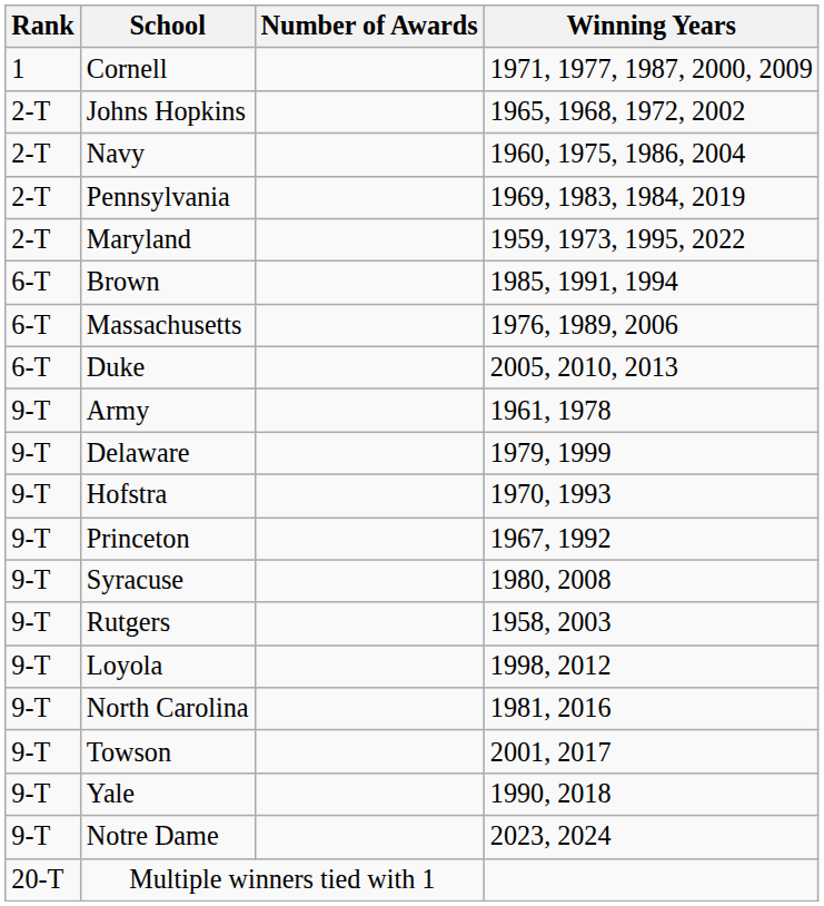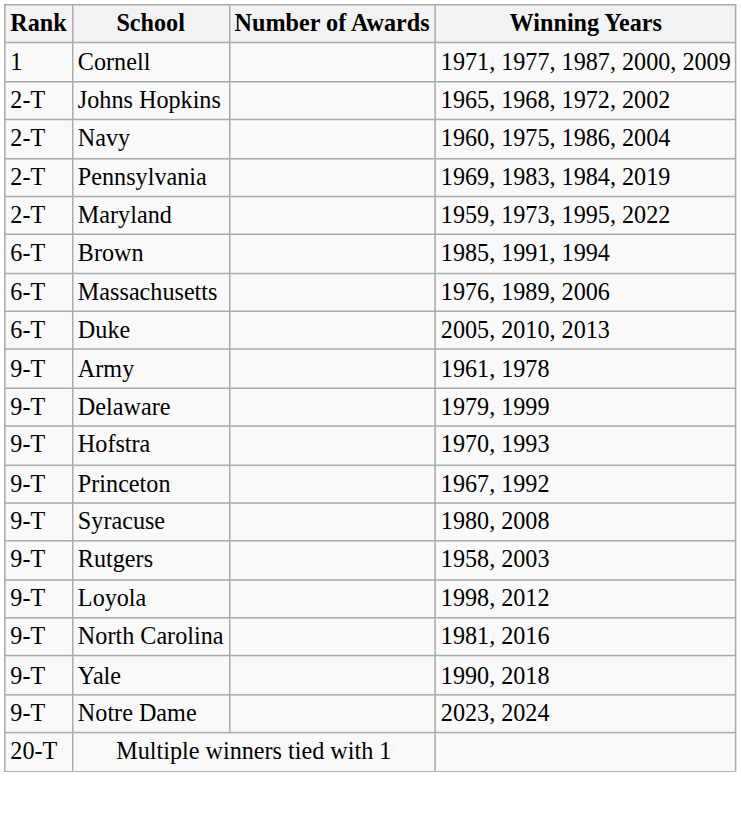 <table class="wikitable">
 <tr>
 <th>Rank</th>
 <th>School</th>
 <th>Number of Awards</th>
 <th>Winning Years</th>
 </tr>
 <tr>
 <td>1</td>
 <td>Cornell</td>
 <td></td>
 <td>1971, 1977, 1987, 2000, 2009</td>
 </tr>
 <tr>
 <td>2-T</td>
 <td>Johns Hopkins</td>
 <td></td>
 <td>1965, 1968, 1972, 2002</td>
 </tr>
 <tr>
 <td>2-T</td>
 <td>Navy</td>
 <td></td>
 <td>1960, 1975, 1986, 2004</td>
 </tr>
 <tr>
 <td>2-T</td>
 <td>Pennsylvania</td>
 <td></td>
 <td>1969, 1983, 1984, 2019</td>
 </tr>
 <tr>
 <td>2-T</td>
 <td>Maryland</td>
 <td></td>
 <td>1959, 1973, 1995, 2022</td>
 </tr>
 <tr>
 <td>6-T</td>
 <td>Brown</td>
 <td></td>
 <td>1985, 1991, 1994</td>
 </tr>
 <tr>
 <td>6-T</td>
 <td>Massachusetts</td>
 <td></td>
 <td>1976, 1989, 2006</td>
 </tr>
 <tr>
 <td>6-T</td>
 <td>Duke</td>
 <td></td>
 <td>2005, 2010, 2013</td>
 </tr>
 <tr>
 <td>9-T</td>
 <td>Army</td>
 <td></td>
 <td>1961, 1978</td>
 </tr>
 <tr>
 <td>9-T</td>
 <td>Delaware</td>
 <td></td>
 <td>1979, 1999</td>
 </tr>
 <tr>
 <td>9-T</td>
 <td>Hofstra</td>
 <td></td>
 <td>1970, 1993</td>
 </tr>
 <tr>
 <td>9-T</td>
 <td>Princeton</td>
 <td></td>
 <td>1967, 1992</td>
 </tr>
 <tr>
 <td>9-T</td>
 <td>Syracuse</td>
 <td></td>
 <td>1980, 2008</td>
 </tr>
 <tr>
 <td>9-T</td>
 <td>Rutgers</td>
 <td></td>
 <td>1958, 2003</td>
 </tr>
 <tr>
 <td>9-T</td>
 <td>Loyola</td>
 <td></td>
 <td>1998, 2012</td>
 </tr>
 <tr>
 <td>9-T</td>
 <td>North Carolina</td>
 <td></td>
 <td>1981, 2016</td>
 </tr>
 <tr>
 <td>9-T</td>
-<td>Towson</td>
-<td></td>
-<td>2001, 2017</td>
-</tr>
-<tr>
-<td>9-T</td>
 <td>Yale</td>
 <td></td>
 <td>1990, 2018</td>
 </tr>
 <tr>
 <td>9-T</td>
 <td>Notre Dame</td>
 <td></td>
 <td>2023, 2024</td>
 </tr>
 <tr>
 <td>20-T</td>
 <td colspan="2" style="text-align:center;">Multiple winners tied with 1</td>
 <td> </td>
 </tr>
 </table>
